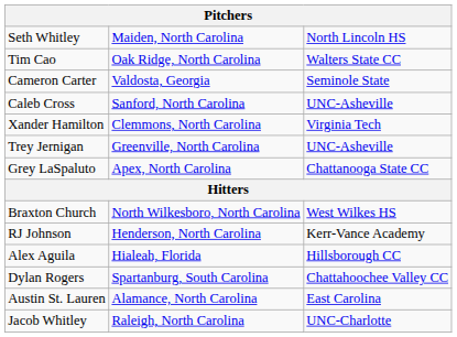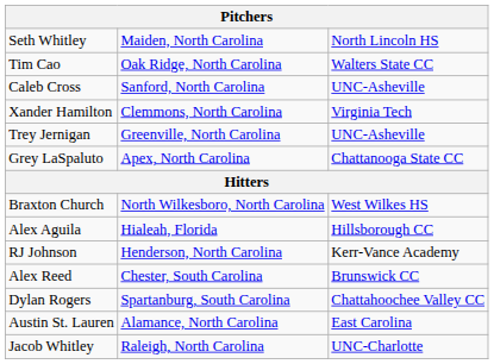 <table class="wikitable">
 <tr>
 <th colspan=3>Pitchers</th>
 </tr>
 <tr>
 <td>Seth Whitley</td>
 <td><a href='#'>Maiden, North Carolina</a></td>
 <td><a href='#'>North Lincoln HS</a></td>
 </tr>
 <tr>
 <td>Tim Cao</td>
 <td><a href='#'>Oak Ridge, North Carolina</a></td>
 <td><a href='#'>Walters State CC</a></td>
-</tr>
-<tr>
-<td>Cameron Carter</td>
-<td><a href='#'>Valdosta, Georgia</a></td>
-<td><a href='#'>Seminole State</a></td>
 </tr>
 <tr>
 <td>Caleb Cross</td>
 <td><a href='#'>Sanford, North Carolina</a></td>
 <td><a href='#'>UNC-Asheville</a></td>
 </tr>
 <tr>
 <td>Xander Hamilton</td>
 <td><a href='#'>Clemmons, North Carolina</a></td>
 <td><a href='#'>Virginia Tech</a></td>
 </tr>
 <tr>
 <td>Trey Jernigan</td>
 <td><a href='#'>Greenville, North Carolina</a></td>
 <td><a href='#'>UNC-Asheville</a></td>
 </tr>
 <tr>
 <td>Grey LaSpaluto</td>
 <td><a href='#'>Apex, North Carolina</a></td>
 <td><a href='#'>Chattanooga State CC</a></td>
 </tr>
 <tr>
 <th colspan=3>Hitters</th>
 </tr>
 <tr>
 <td>Braxton Church</td>
 <td><a href='#'>North Wilkesboro, North Carolina</a></td>
 <td><a href='#'>West Wilkes HS</a></td>
 </tr>
 <tr>
+<td>Alex Aguila</td>
+<td><a href='#'>Hialeah, Florida</a></td>
+<td><a href='#'>Hillsborough CC</a></td>
+</tr>
+<tr>
 <td>RJ Johnson</td>
 <td><a href='#'>Henderson, North Carolina</a></td>
 <td>Kerr-Vance Academy</td>
 </tr>
 <tr>
-<td>Alex Aguila</td>
-<td><a href='#'>Hialeah, Florida</a></td>
-<td><a href='#'>Hillsborough CC</a></td>
+<td>Alex Reed</td>
+<td><a href='#'>Chester, South Carolina</a></td>
+<td><a href='#'>Brunswick CC</a></td>
 </tr>
 <tr>
 <td>Dylan Rogers</td>
 <td><a href='#'>Spartanburg, South Carolina</a></td>
 <td><a href='#'>Chattahoochee Valley CC</a></td>
 </tr>
 <tr>
 <td>Austin St. Lauren</td>
 <td><a href='#'>Alamance, North Carolina</a></td>
 <td><a href='#'>East Carolina</a></td>
 </tr>
 <tr>
 <td>Jacob Whitley</td>
 <td><a href='#'>Raleigh, North Carolina</a></td>
 <td><a href='#'>UNC-Charlotte</a></td>
 </tr>
 </table>
